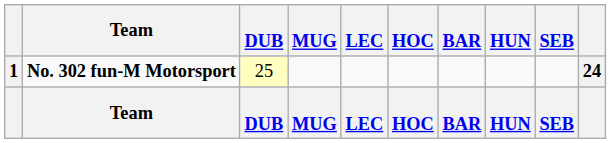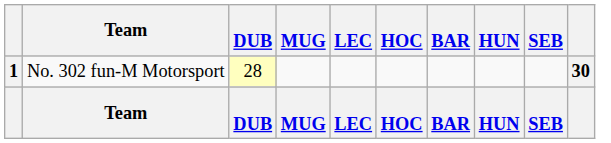 <table align=left| class="wikitable" style="font-size: 85%; text-align: center">
 <tr valign="top">
 <th valign=middle></th>
 <th valign=middle>Team</th>
 <th><br><a href='#'>DUB</a></th>
 <th><br><a href='#'>MUG</a></th>
 <th><br><a href='#'>LEC</a></th>
 <th><br><a href='#'>HOC</a></th>
 <th><br><a href='#'>BAR</a></th>
 <th><br><a href='#'>HUN</a></th>
 <th><br><a href='#'>SEB</a></th>
 <th valign=middle>  </th>
 </tr>
 <tr>
 <th>1</th>
-<td align=left><strong> No. 302 fun-M Motorsport</strong></td>
-<td style="background:#FFFFBF;">25</td>
+<td align=left> No. 302 fun-M Motorsport</td>
+<td style="background:#FFFFBF;">28</td>
 <td></td>
 <td></td>
 <td></td>
 <td></td>
 <td></td>
 <td></td>
-<th>24</th>
+<th>30</th>
 </tr>
 <tr>
 <th valign=middle></th>
 <th valign=middle>Team</th>
 <th><br><a href='#'>DUB</a></th>
 <th><br><a href='#'>MUG</a></th>
 <th><br><a href='#'>LEC</a></th>
 <th><br><a href='#'>HOC</a></th>
 <th><br><a href='#'>BAR</a></th>
 <th><br><a href='#'>HUN</a></th>
 <th><br><a href='#'>SEB</a></th>
 <th valign=middle>  </th>
 </tr>
 </table>
